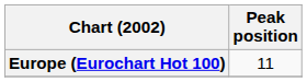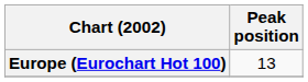 <table class="wikitable sortable plainrowheaders" style="text-align:center">
 <tr>
 <th cope="col">Chart (2002)</th>
 <th cope="col">Peak<br>position</th>
 </tr>
 <tr>
 <th scope="row">Europe (<a href='#'>Eurochart Hot 100</a>)</th>
-<td>11</td>
+<td>13</td>
 </tr>
 <tr>
 </tr>
 <tr>
 </tr>
 <tr>
 </tr>
 </table>
